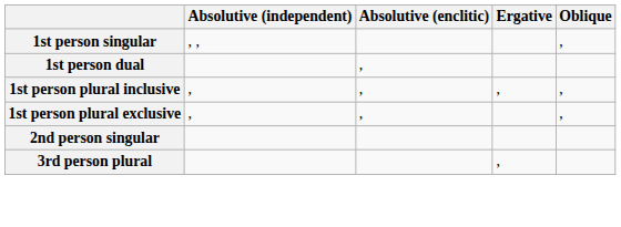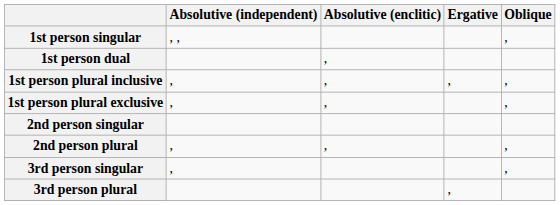 <table class="wikitable">
 <tr>
 <th> </th>
 <th>Absolutive (independent)</th>
 <th>Absolutive (enclitic)</th>
 <th>Ergative</th>
 <th>Oblique</th>
 </tr>
 <tr>
 <th>1st person singular</th>
 <td>, , </td>
 <td></td>
 <td></td>
 <td>, </td>
 </tr>
 <tr>
 <th>1st person dual</th>
 <td></td>
 <td>, </td>
 <td></td>
 <td></td>
 </tr>
 <tr>
 <th>1st person plural inclusive</th>
 <td>, </td>
 <td>, </td>
 <td>, </td>
 <td>, </td>
 </tr>
 <tr>
 <th>1st person plural exclusive</th>
 <td>, </td>
 <td>, </td>
 <td></td>
 <td>, </td>
 </tr>
 <tr>
 <th>2nd person singular</th>
 <td></td>
 <td></td>
 <td></td>
 <td></td>
 </tr>
 <tr>
+<th>2nd person plural</th>
+<td>, </td>
+<td>, </td>
+<td></td>
+<td>, </td>
+</tr>
+<tr>
+<th>3rd person singular</th>
+<td>, </td>
+<td></td>
+<td></td>
+<td>, </td>
+</tr>
+<tr>
 <th>3rd person plural</th>
 <td></td>
 <td></td>
 <td>, </td>
 <td></td>
 </tr>
 </table>
